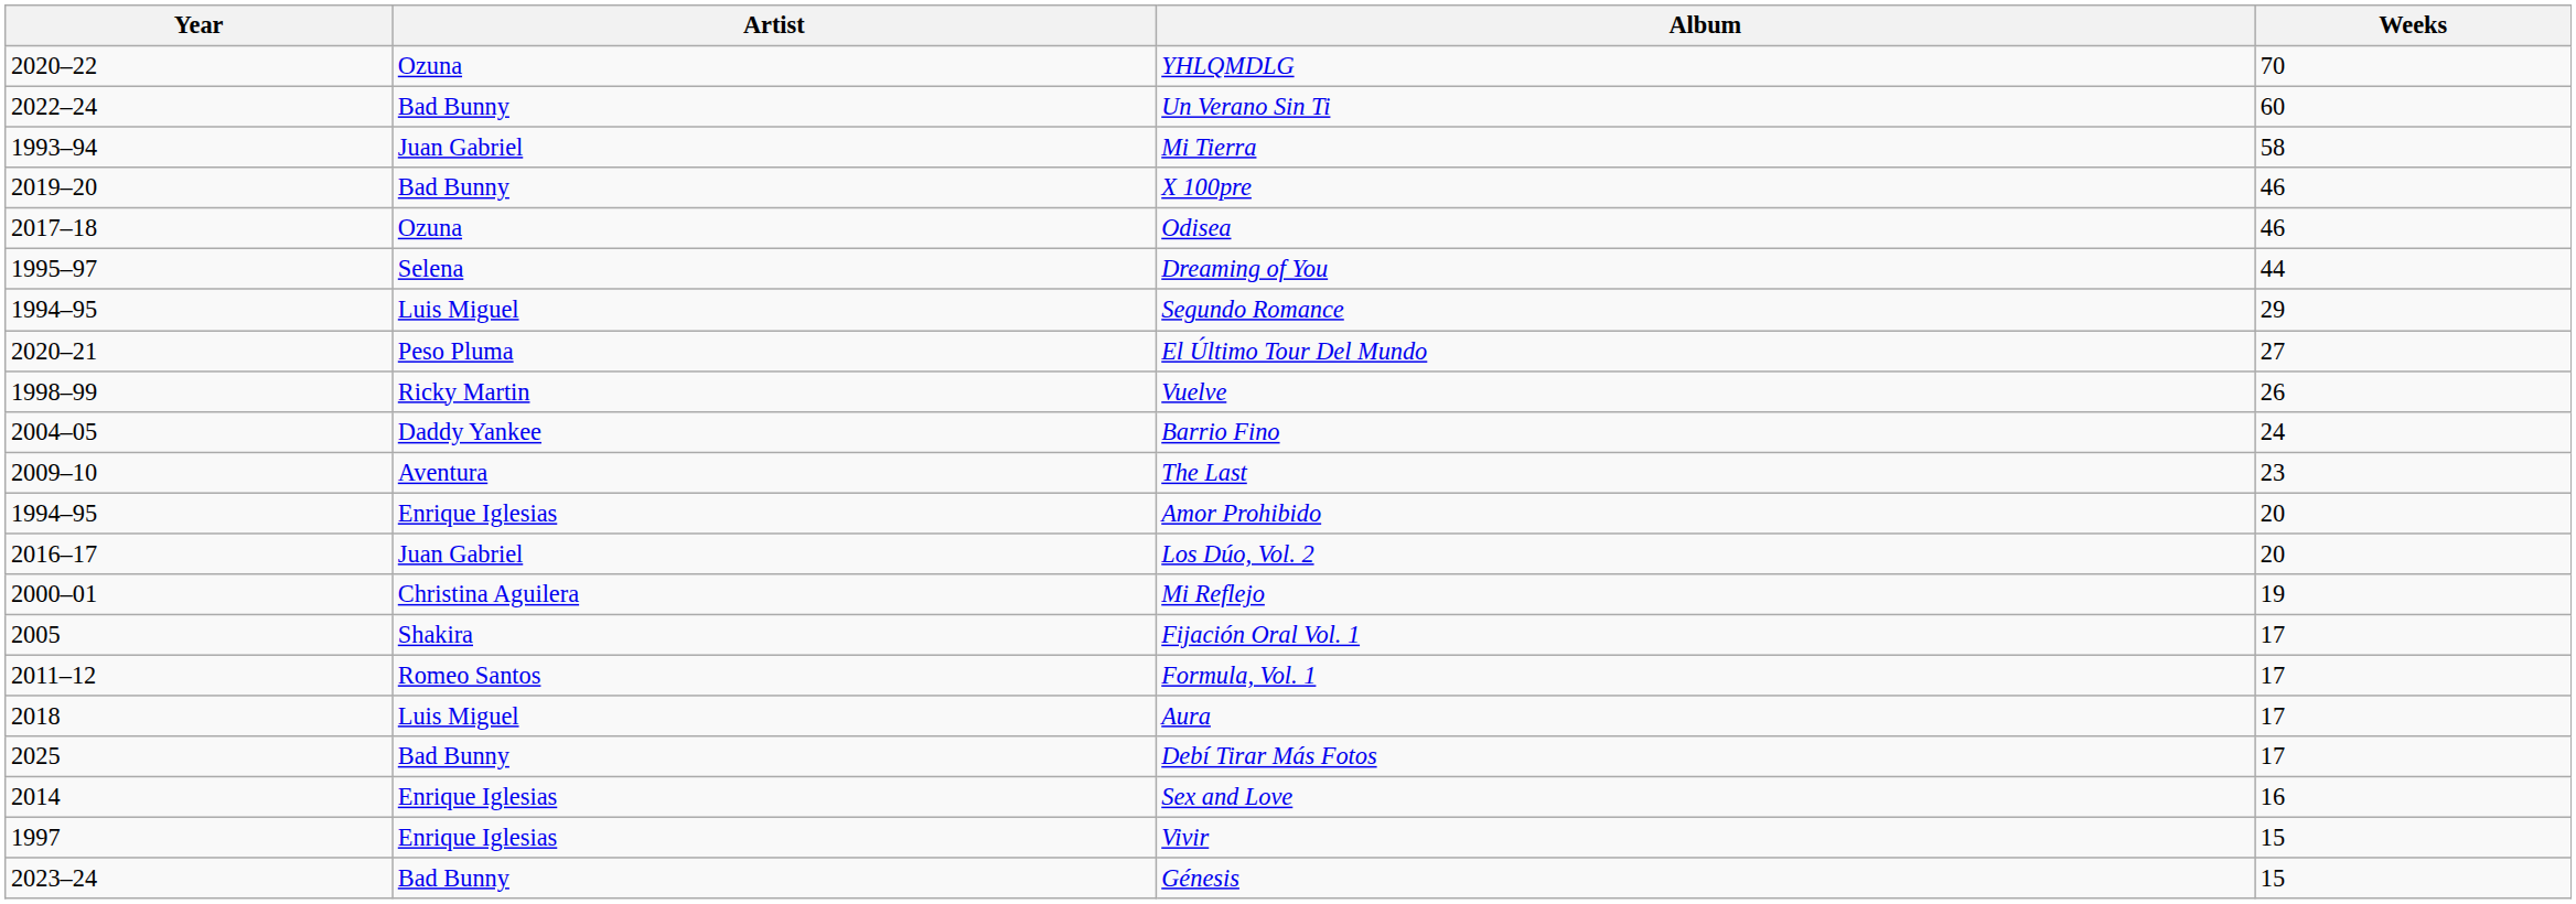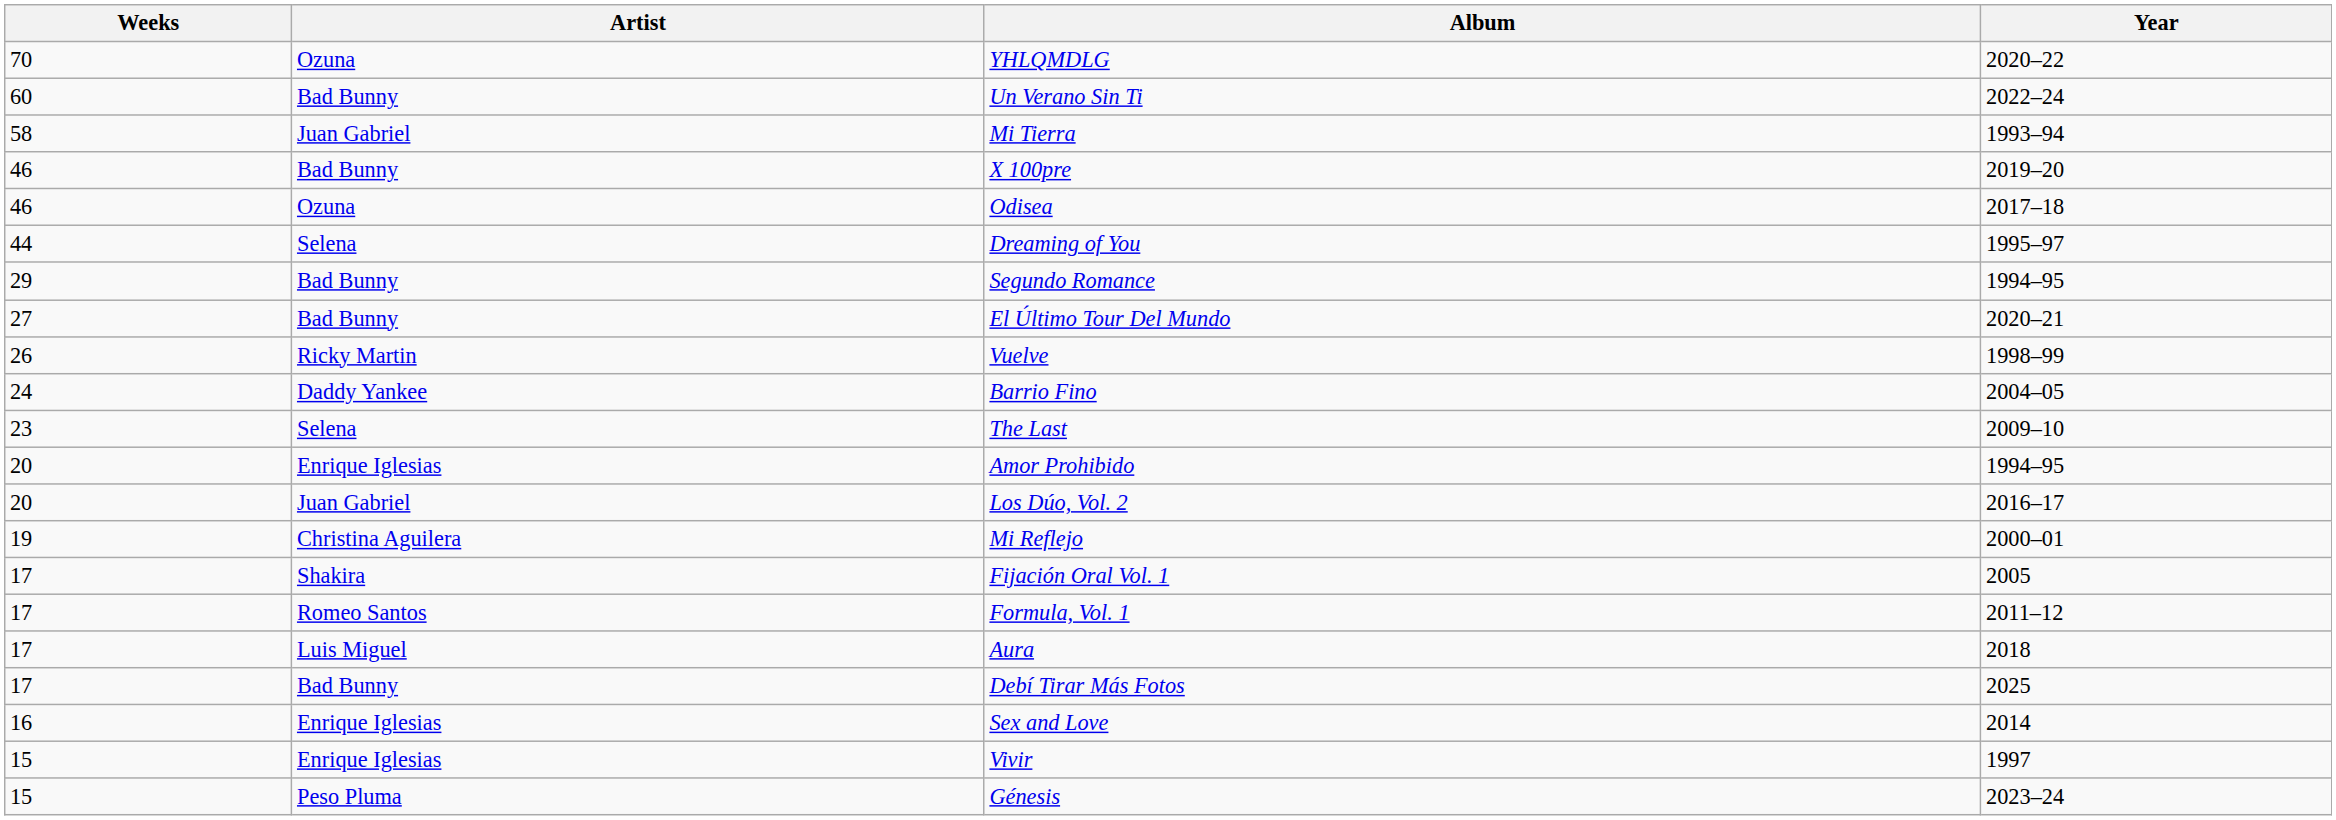 <table class="wikitable sortable" width="100%" style="font-size: 0.95em">
 <tr>
-<th><strong>Year</strong></th>
+<th><strong>Weeks</strong></th>
 <th><strong>Artist</strong></th>
 <th><strong>Album</strong></th>
-<th><strong>Weeks</strong></th>
+<th><strong>Year</strong></th>
 </tr>
 <tr>
-<td>2020–22</td>
+<td>70</td>
 <td><a href='#'>Ozuna</a></td>
 <td><em><a href='#'>YHLQMDLG</a></em></td>
-<td>70</td>
+<td>2020–22</td>
 </tr>
 <tr>
-<td>2022–24</td>
+<td>60</td>
 <td><a href='#'>Bad Bunny</a></td>
 <td><em><a href='#'>Un Verano Sin Ti</a></em></td>
-<td>60</td>
+<td>2022–24</td>
 </tr>
 <tr>
-<td>1993–94</td>
+<td>58</td>
 <td><a href='#'>Juan Gabriel</a></td>
 <td><em><a href='#'>Mi Tierra</a></em></td>
-<td>58</td>
+<td>1993–94</td>
 </tr>
 <tr>
-<td>2019–20</td>
+<td>46</td>
 <td><a href='#'>Bad Bunny</a></td>
 <td><em><a href='#'>X 100pre</a></em></td>
-<td>46</td>
+<td>2019–20</td>
 </tr>
 <tr>
-<td>2017–18</td>
+<td>46</td>
 <td><a href='#'>Ozuna</a></td>
 <td><em><a href='#'>Odisea</a></em></td>
-<td>46</td>
+<td>2017–18</td>
 </tr>
 <tr>
-<td>1995–97</td>
+<td>44</td>
 <td><a href='#'>Selena</a></td>
 <td><em><a href='#'>Dreaming of You</a></em></td>
-<td>44</td>
+<td>1995–97</td>
 </tr>
 <tr>
+<td>29</td>
+<td><a href='#'>Bad Bunny</a></td>
+<td><em><a href='#'>Segundo Romance</a></em></td>
 <td>1994–95</td>
-<td><a href='#'>Luis Miguel</a></td>
-<td><em><a href='#'>Segundo Romance</a></em></td>
-<td>29</td>
 </tr>
 <tr>
+<td>27</td>
+<td><a href='#'>Bad Bunny</a></td>
+<td><em><a href='#'>El Último Tour Del Mundo</a></em></td>
 <td>2020–21</td>
-<td><a href='#'>Peso Pluma</a></td>
-<td><em><a href='#'>El Último Tour Del Mundo</a></em></td>
-<td>27</td>
 </tr>
 <tr>
-<td>1998–99</td>
+<td>26</td>
 <td><a href='#'>Ricky Martin</a></td>
 <td><em><a href='#'>Vuelve</a></em></td>
-<td>26</td>
+<td>1998–99</td>
 </tr>
 <tr>
-<td>2004–05</td>
+<td>24</td>
 <td><a href='#'>Daddy Yankee</a></td>
 <td><em><a href='#'>Barrio Fino</a></em></td>
-<td>24</td>
+<td>2004–05</td>
 </tr>
 <tr>
+<td>23</td>
+<td><a href='#'>Selena</a></td>
+<td><em><a href='#'>The Last</a></em></td>
 <td>2009–10</td>
-<td><a href='#'>Aventura</a></td>
-<td><em><a href='#'>The Last</a></em></td>
-<td>23</td>
 </tr>
 <tr>
-<td>1994–95</td>
+<td>20</td>
 <td><a href='#'>Enrique Iglesias</a></td>
 <td><em><a href='#'>Amor Prohibido</a></em></td>
-<td>20</td>
+<td>1994–95</td>
 </tr>
 <tr>
-<td>2016–17</td>
+<td>20</td>
 <td><a href='#'>Juan Gabriel</a></td>
 <td><em><a href='#'>Los Dúo, Vol. 2</a></em></td>
-<td>20</td>
+<td>2016–17</td>
 </tr>
 <tr>
-<td>2000–01</td>
+<td>19</td>
 <td><a href='#'>Christina Aguilera</a></td>
 <td><em><a href='#'>Mi Reflejo</a></em></td>
-<td>19</td>
+<td>2000–01</td>
 </tr>
 <tr>
-<td>2005</td>
+<td>17</td>
 <td><a href='#'>Shakira</a></td>
 <td><em><a href='#'>Fijación Oral Vol. 1</a></em></td>
-<td>17</td>
+<td>2005</td>
 </tr>
 <tr>
-<td>2011–12</td>
+<td>17</td>
 <td><a href='#'>Romeo Santos</a></td>
 <td><em><a href='#'>Formula, Vol. 1</a></em></td>
-<td>17</td>
+<td>2011–12</td>
 </tr>
 <tr>
-<td>2018</td>
+<td>17</td>
 <td><a href='#'>Luis Miguel</a></td>
 <td><em><a href='#'>Aura</a></em></td>
-<td>17</td>
+<td>2018</td>
 </tr>
 <tr>
-<td>2025</td>
+<td>17</td>
 <td><a href='#'>Bad Bunny</a></td>
 <td><em><a href='#'>Debí Tirar Más Fotos</a></em></td>
-<td>17</td>
+<td>2025</td>
 </tr>
 <tr>
-<td>2014</td>
+<td>16</td>
 <td><a href='#'>Enrique Iglesias</a></td>
 <td><em><a href='#'>Sex and Love</a></em></td>
-<td>16</td>
+<td>2014</td>
 </tr>
 <tr>
-<td>1997</td>
+<td>15</td>
 <td><a href='#'>Enrique Iglesias</a></td>
 <td><em><a href='#'>Vivir</a></em></td>
-<td>15</td>
+<td>1997</td>
 </tr>
 <tr>
+<td>15</td>
+<td><a href='#'>Peso Pluma</a></td>
+<td><em><a href='#'>Génesis</a></em></td>
 <td>2023–24</td>
-<td><a href='#'>Bad Bunny</a></td>
-<td><em><a href='#'>Génesis</a></em></td>
-<td>15</td>
 </tr>
 </table>
